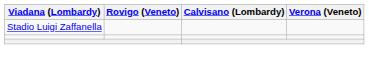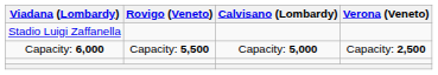 <table class="wikitable" style="text-align:center; margin:1em auto;">
 <tr>
 <th><a href='#'>Viadana</a> (<a href='#'>Lombardy</a>)</th>
 <th><a href='#'>Rovigo</a> (<a href='#'>Veneto</a>)</th>
 <th><a href='#'>Calvisano</a> (Lombardy)</th>
 <th><a href='#'>Verona</a> (Veneto)</th>
 </tr>
 <tr>
 <td><a href='#'>Stadio Luigi Zaffanella</a></td>
 <td></td>
 <td></td>
 <td></td>
 </tr>
 <tr>
+<td>Capacity: <strong>6,000</strong></td>
+<td>Capacity: <strong>5,500</strong></td>
+<td>Capacity: <strong>5,000</strong></td>
+<td>Capacity: <strong>2,500</strong></td>
+</tr>
+<tr>
 <td></td>
 <td></td>
 <td></td>
 <td></td>
 </tr>
 <tr>
 <th colspan=2></th>
 <th colspan=2></th>
 </tr>
 </table>
